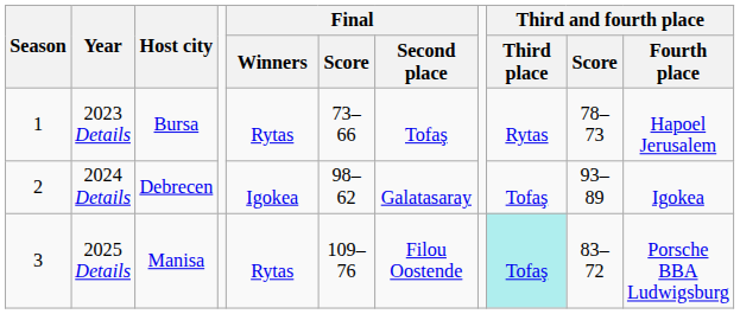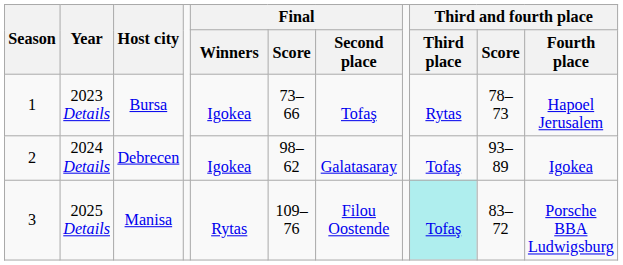 <table class="wikitable" style="text-align: center;">
 <tr>
 <th rowspan="2" style="width:8%;">Season</th>
 <th rowspan="2" style="width:8%;">Year</th>
 <th rowspan="2">Host city</th>
 <td rowspan="4" style="width:1%;"></td>
 <th colspan="3">Final</th>
 <td rowspan="4" style="width:1%;"></td>
 <th colspan="3">Third and fourth place</th>
 </tr>
 <tr>
 <th width="15%">Winners</th>
 <th width="8%">Score</th>
 <th width="15%">Second place</th>
 <th width="15%">Third place</th>
 <th width="8%">Score</th>
 <th width="15%">Fourth place</th>
 </tr>
 <tr>
 <td>1</td>
 <td>2023<br><em><a href='#'>Details</a></em></td>
 <td><a href='#'>Bursa</a></td>
-<td><br><a href='#'>Rytas</a></td>
+<td><br><a href='#'>Igokea</a></td>
 <td>73–66</td>
 <td><br><a href='#'>Tofaş</a></td>
 <td><br><a href='#'>Rytas</a></td>
 <td>78–73</td>
 <td><br><a href='#'>Hapoel Jerusalem</a></td>
 </tr>
 <tr>
 <td>2</td>
 <td>2024<br><em><a href='#'>Details</a></em></td>
 <td><a href='#'>Debrecen</a></td>
 <td><br><a href='#'>Igokea</a></td>
 <td>98–62</td>
 <td><br><a href='#'>Galatasaray</a></td>
 <td><br><a href='#'>Tofaş</a></td>
 <td>93–89</td>
 <td><br><a href='#'>Igokea</a></td>
 </tr>
 <tr>
 <td>3</td>
 <td>2025<br><em><a href='#'>Details</a></em></td>
 <td><a href='#'>Manisa</a></td>
 <td></td>
 <td><br><a href='#'>Rytas</a></td>
 <td>109–76</td>
 <td><a href='#'>Filou Oostende</a></td>
 <td></td>
 <td style="background: paleturquoise;"><br><a href='#'>Tofaş</a></td>
 <td>83–72</td>
 <td><br><a href='#'>Porsche BBA Ludwigsburg</a></td>
 </tr>
 </table>
